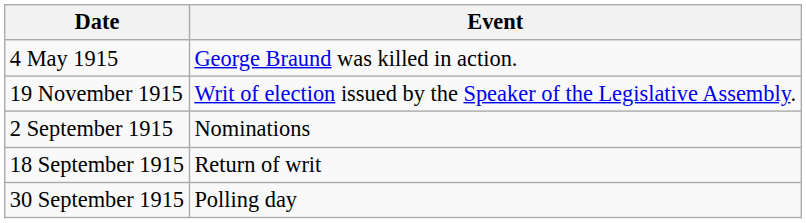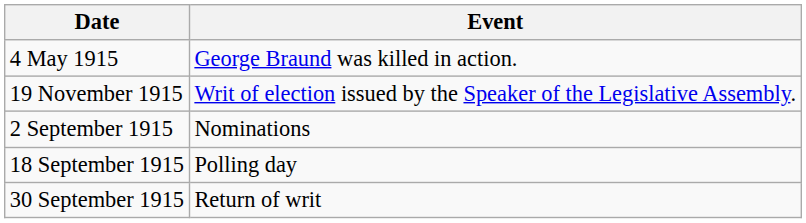 <table class="wikitable">
 <tr>
 <th>Date</th>
 <th>Event</th>
 </tr>
 <tr>
 <td>4 May 1915</td>
 <td><a href='#'>George Braund</a> was killed in action.</td>
 </tr>
 <tr>
 <td>19 November 1915</td>
 <td><a href='#'>Writ of election</a> issued by the <a href='#'>Speaker of the Legislative Assembly</a>.</td>
 </tr>
 <tr>
 <td>2 September 1915</td>
 <td>Nominations</td>
 </tr>
 <tr>
 <td>18 September 1915</td>
-<td>Return of writ</td>
+<td>Polling day</td>
 </tr>
 <tr>
 <td>30 September 1915</td>
-<td>Polling day</td>
+<td>Return of writ</td>
 </tr>
 </table>
